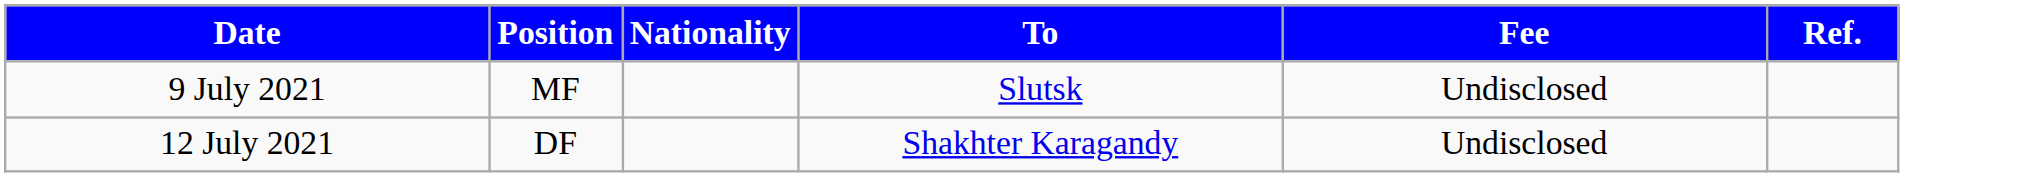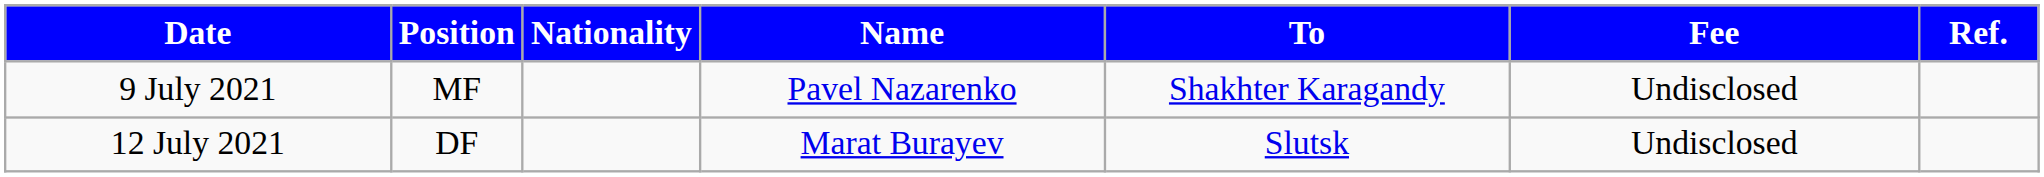 <table class="wikitable"  style="text-align:center; font-size:90%; ">
 <tr>
 <th style="background:#0000FF; color:#FFFFFF; width:200px;">Date</th>
 <th style="background:#0000FF; color:#FFFFFF; width:50px;">Position</th>
 <th style="background:#0000FF; color:#FFFFFF; width:50px;">Nationality</th>
+<th style="background:#0000FF; color:#FFFFFF; width:200px;">Name</th>
 <th style="background:#0000FF; color:#FFFFFF; width:200px;">To</th>
 <th style="background:#0000FF; color:#FFFFFF; width:200px;">Fee</th>
 <th style="background:#0000FF; color:#FFFFFF; width:50px;">Ref.</th>
 </tr>
 <tr>
 <td>9 July 2021</td>
 <td>MF</td>
 <td></td>
-<td><a href='#'>Slutsk</a></td>
+<td><a href='#'>Pavel Nazarenko</a></td>
+<td><a href='#'>Shakhter Karagandy</a></td>
 <td>Undisclosed</td>
 <td></td>
 </tr>
 <tr>
 <td>12 July 2021</td>
 <td>DF</td>
 <td></td>
-<td><a href='#'>Shakhter Karagandy</a></td>
+<td><a href='#'>Marat Burayev</a></td>
+<td><a href='#'>Slutsk</a></td>
 <td>Undisclosed</td>
 <td></td>
 </tr>
 </table>
